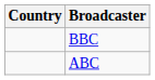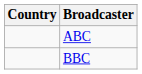 <table class="wikitable">
 <tr>
 <th align=center>Country</th>
 <th align=center>Broadcaster</th>
 </tr>
 <tr>
 <td></td>
-<td><a href='#'>BBC</a></td>
+<td><a href='#'>ABC</a></td>
 </tr>
 <tr>
 <td></td>
-<td><a href='#'>ABC</a></td>
+<td><a href='#'>BBC</a></td>
 </tr>
 </table>
